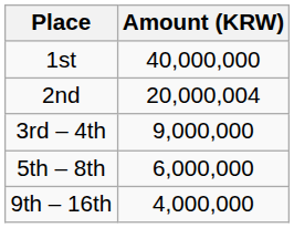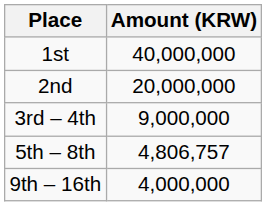 <table class="wikitable" style="text-align:center">
 <tr>
 <th>Place</th>
 <th>Amount (KRW)</th>
 </tr>
 <tr>
 <td>1st</td>
 <td>40,000,000</td>
 </tr>
 <tr>
 <td>2nd</td>
-<td>20,000,004</td>
+<td>20,000,000</td>
 </tr>
 <tr>
 <td>3rd – 4th</td>
 <td>9,000,000</td>
 </tr>
 <tr>
 <td>5th – 8th</td>
-<td>6,000,000</td>
+<td>4,806,757</td>
 </tr>
 <tr>
 <td>9th – 16th</td>
 <td>4,000,000</td>
 </tr>
 </table>
